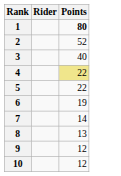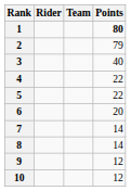 <table class="wikitable" margin-bottom:0;">
 <tr>
 <th scope="col">Rank</th>
 <th scope="col">Rider</th>
+<th scope="col">Team</th>
 <th scope="col">Points</th>
 </tr>
 <tr>
 <th scope="row">1</th>
 <td> </td>
+<td></td>
 <td align="right"><strong>80</strong></td>
 </tr>
 <tr>
 <th scope="row">2</th>
 <td></td>
-<td align="right">52</td>
+<td></td>
+<td align="right">79</td>
 </tr>
 <tr>
 <th scope="row">3</th>
+<td></td>
 <td></td>
 <td align="right">40</td>
 </tr>
 <tr>
 <th scope="row">4</th>
 <td></td>
-<td align="right" style="background: khaki;">22</td>
+<td></td>
+<td align="right">22</td>
 </tr>
 <tr>
 <th scope="row">5</th>
 <td> </td>
+<td></td>
 <td align="right">22</td>
 </tr>
 <tr>
 <th scope="row">6</th>
 <td></td>
-<td align="right">19</td>
+<td></td>
+<td align="right">20</td>
 </tr>
 <tr>
 <th scope="row">7</th>
+<td></td>
 <td></td>
 <td align="right">14</td>
 </tr>
 <tr>
 <th scope="row">8</th>
 <td></td>
-<td align="right">13</td>
+<td></td>
+<td align="right">14</td>
 </tr>
 <tr>
 <th scope="row">9</th>
+<td></td>
 <td></td>
 <td align="right">12</td>
 </tr>
 <tr>
 <th scope="row">10</th>
 <td></td>
+<td></td>
 <td align="right">12</td>
 </tr>
 </table>
